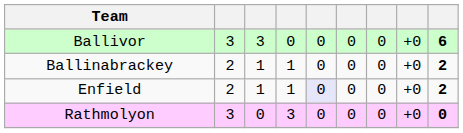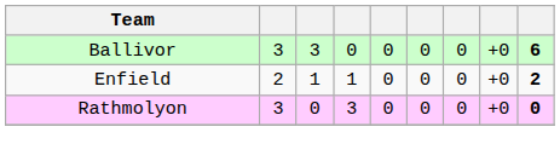 <table class="wikitable" style="text-align:center">
 <tr>
 <th width="175">Team</th>
 <th width="20"></th>
 <th width="20"></th>
 <th width="20"></th>
 <th width="20"></th>
 <th width="20"></th>
 <th width="20"></th>
 <th width="20"></th>
 <th width="20"></th>
 </tr>
 <tr style="background:#cfc;">
 <td>Ballivor</td>
 <td>3</td>
 <td>3</td>
 <td>0</td>
 <td>0</td>
 <td>0</td>
 <td>0</td>
 <td>+0</td>
 <td><strong>6</strong></td>
 </tr>
 <tr>
-<td>Ballinabrackey</td>
+<td>Enfield</td>
 <td>2</td>
 <td>1</td>
 <td>1</td>
 <td>0</td>
-<td>0</td>
-<td>0</td>
-<td>+0</td>
-<td><strong>2</strong></td>
-</tr>
-<tr>
-<td>Enfield</td>
-<td>2</td>
-<td>1</td>
-<td>1</td>
-<td style="background: lavender;">0</td>
 <td>0</td>
 <td>0</td>
 <td>+0</td>
 <td><strong>2</strong></td>
 </tr>
 <tr style="background:#fcf;">
 <td>Rathmolyon</td>
 <td>3</td>
 <td>0</td>
 <td>3</td>
 <td>0</td>
 <td>0</td>
 <td>0</td>
 <td>+0</td>
 <td><strong>0</strong></td>
 </tr>
 <tr>
 </tr>
 </table>
